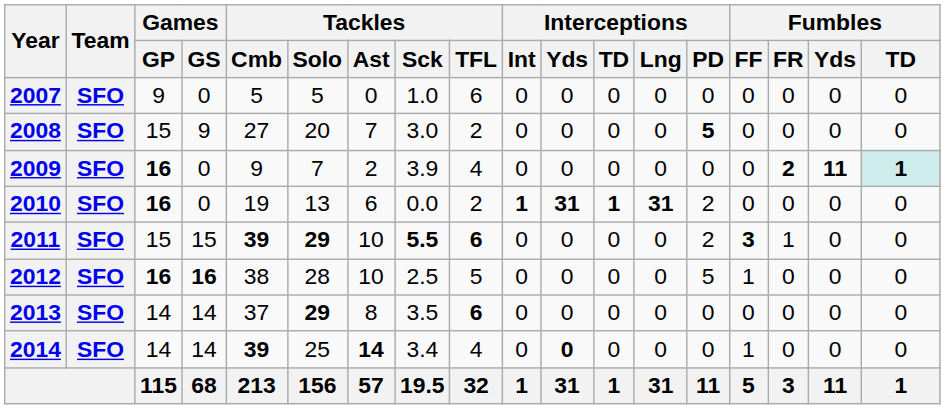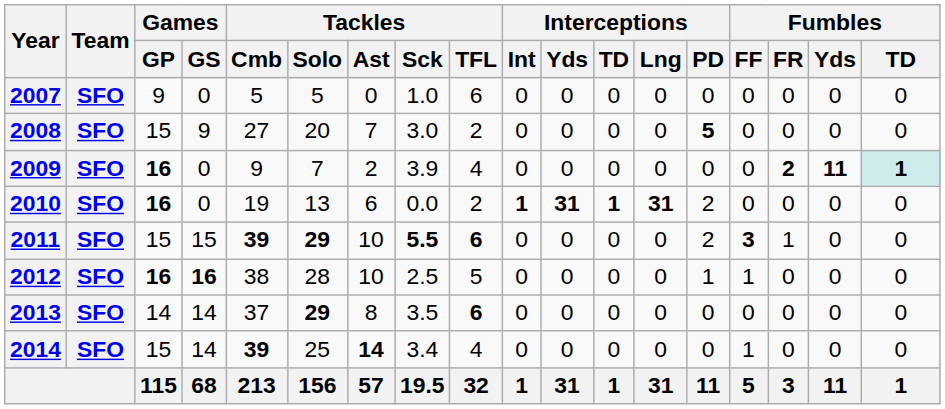 <table class="wikitable" style="text-align:center">
 <tr>
 <th rowspan="2">Year</th>
 <th rowspan="2">Team</th>
 <th colspan="2">Games</th>
 <th colspan="5">Tackles</th>
 <th colspan="5">Interceptions</th>
 <th colspan="4">Fumbles</th>
 </tr>
 <tr>
 <th>GP</th>
 <th>GS</th>
 <th>Cmb</th>
 <th>Solo</th>
 <th>Ast</th>
 <th>Sck</th>
 <th>TFL</th>
 <th>Int</th>
 <th>Yds</th>
 <th>TD</th>
 <th>Lng</th>
 <th>PD</th>
 <th>FF</th>
 <th>FR</th>
 <th>Yds</th>
 <th>TD</th>
 </tr>
 <tr>
 <th><a href='#'>2007</a></th>
 <th><a href='#'>SFO</a></th>
 <td>9</td>
 <td>0</td>
 <td>5</td>
 <td>5</td>
 <td>0</td>
 <td>1.0</td>
 <td>6</td>
 <td>0</td>
 <td>0</td>
 <td>0</td>
 <td>0</td>
 <td>0</td>
 <td>0</td>
 <td>0</td>
 <td>0</td>
 <td>0</td>
 </tr>
 <tr>
 <th><a href='#'>2008</a></th>
 <th><a href='#'>SFO</a></th>
 <td>15</td>
 <td>9</td>
 <td>27</td>
 <td>20</td>
 <td>7</td>
 <td>3.0</td>
 <td>2</td>
 <td>0</td>
 <td>0</td>
 <td>0</td>
 <td>0</td>
 <td><strong>5</strong></td>
 <td>0</td>
 <td>0</td>
 <td>0</td>
 <td>0</td>
 </tr>
 <tr>
 <th><a href='#'>2009</a></th>
 <th><a href='#'>SFO</a></th>
 <td><strong>16</strong></td>
 <td>0</td>
 <td>9</td>
 <td>7</td>
 <td>2</td>
 <td>3.9</td>
 <td>4</td>
 <td>0</td>
 <td>0</td>
 <td>0</td>
 <td>0</td>
 <td>0</td>
 <td>0</td>
 <td><strong>2</strong></td>
 <td><strong>11</strong></td>
 <td style="background:#cfecec; width:3em;"><strong>1</strong></td>
 </tr>
 <tr>
 <th><a href='#'>2010</a></th>
 <th><a href='#'>SFO</a></th>
 <td><strong>16</strong></td>
 <td>0</td>
 <td>19</td>
 <td>13</td>
 <td>6</td>
 <td>0.0</td>
 <td>2</td>
 <td><strong>1</strong></td>
 <td><strong>31</strong></td>
 <td><strong>1</strong></td>
 <td><strong>31</strong></td>
 <td>2</td>
 <td>0</td>
 <td>0</td>
 <td>0</td>
 <td>0</td>
 </tr>
 <tr>
 <th><a href='#'>2011</a></th>
 <th><a href='#'>SFO</a></th>
 <td>15</td>
 <td>15</td>
 <td><strong>39</strong></td>
 <td><strong>29</strong></td>
 <td>10</td>
 <td><strong>5.5</strong></td>
 <td><strong>6</strong></td>
 <td>0</td>
 <td>0</td>
 <td>0</td>
 <td>0</td>
 <td>2</td>
 <td><strong>3</strong></td>
 <td>1</td>
 <td>0</td>
 <td>0</td>
 </tr>
 <tr>
 <th><a href='#'>2012</a></th>
 <th><a href='#'>SFO</a></th>
 <td><strong>16</strong></td>
 <td><strong>16</strong></td>
 <td>38</td>
 <td>28</td>
 <td>10</td>
 <td>2.5</td>
 <td>5</td>
 <td>0</td>
 <td>0</td>
 <td>0</td>
 <td>0</td>
-<td>5</td>
+<td>1</td>
 <td>1</td>
 <td>0</td>
 <td>0</td>
 <td>0</td>
 </tr>
 <tr>
 <th><a href='#'>2013</a></th>
 <th><a href='#'>SFO</a></th>
 <td>14</td>
 <td>14</td>
 <td>37</td>
 <td><strong>29</strong></td>
 <td>8</td>
 <td>3.5</td>
 <td><strong>6</strong></td>
 <td>0</td>
 <td>0</td>
 <td>0</td>
 <td>0</td>
 <td>0</td>
 <td>0</td>
 <td>0</td>
 <td>0</td>
 <td>0</td>
 </tr>
 <tr>
 <th><a href='#'>2014</a></th>
 <th><a href='#'>SFO</a></th>
-<td>14</td>
+<td>15</td>
 <td>14</td>
 <td><strong>39</strong></td>
 <td>25</td>
 <td><strong>14</strong></td>
 <td>3.4</td>
 <td>4</td>
 <td>0</td>
-<td><strong>0</strong></td>
+<td>0</td>
 <td>0</td>
 <td>0</td>
 <td>0</td>
 <td>1</td>
 <td>0</td>
 <td>0</td>
 <td>0</td>
 </tr>
 <tr>
 <th colspan="2"></th>
 <th>115</th>
 <th>68</th>
 <th>213</th>
 <th>156</th>
 <th>57</th>
 <th>19.5</th>
 <th>32</th>
 <th>1</th>
 <th>31</th>
 <th>1</th>
 <th>31</th>
 <th>11</th>
 <th>5</th>
 <th>3</th>
 <th>11</th>
 <th>1</th>
 </tr>
 </table>
